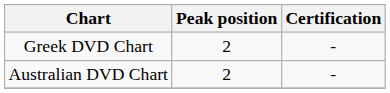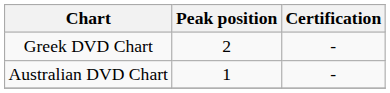 <table class="wikitable">
 <tr>
 <th align="left">Chart</th>
 <th align="left">Peak position</th>
 <th align="left">Certification</th>
 </tr>
 <tr>
 <td align="center">Greek DVD Chart</td>
 <td align="center">2</td>
 <td align="center">-</td>
 </tr>
 <tr>
 <td align="center">Australian DVD Chart</td>
-<td align="center">2 </td>
+<td align="center">1 </td>
 <td align="center">-</td>
 </tr>
 <tr>
 </tr>
 </table>
